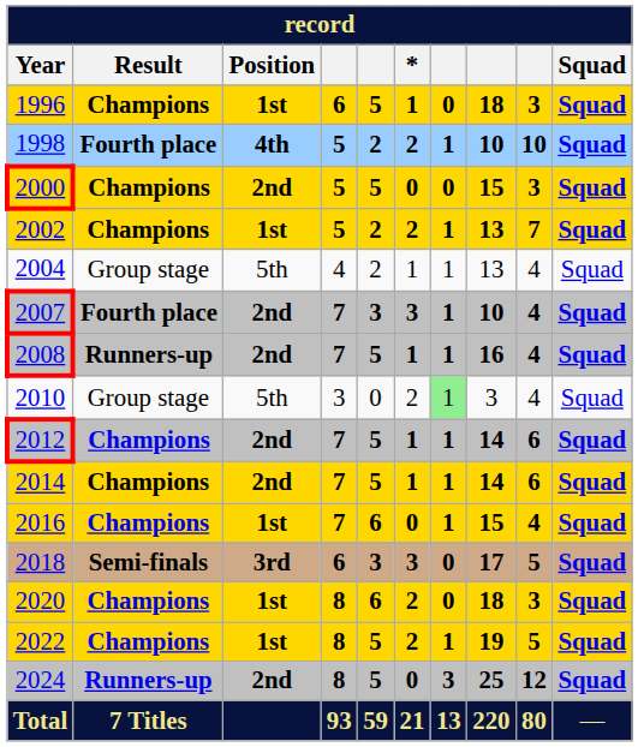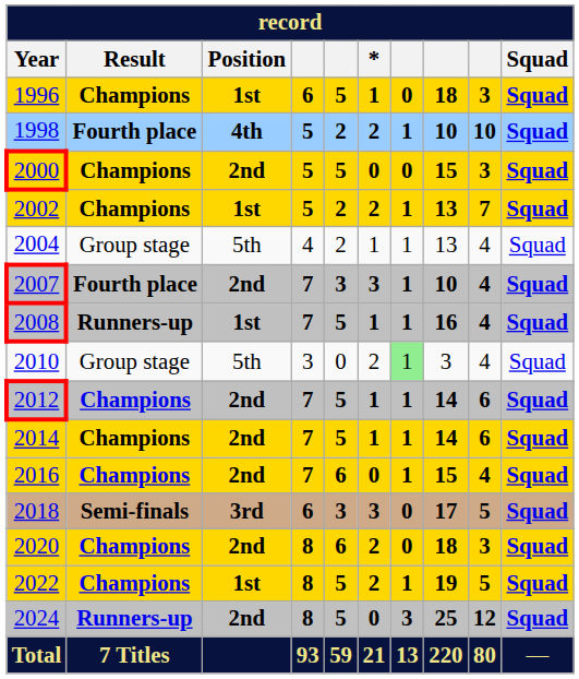 <table class="wikitable" style="text-align: center;">
 <tr>
 <th colspan=10 style="background: #07123F; color: #F1E788;"><a href='#'></a> record</th>
 </tr>
 <tr>
 <th>Year</th>
 <th>Result</th>
 <th>Position</th>
 <th></th>
 <th></th>
 <th>*</th>
 <th></th>
 <th></th>
 <th></th>
 <th>Squad</th>
 </tr>
 <tr style="background:gold;">
 <td> <a href='#'>1996</a></td>
 <td><strong>Champions</strong></td>
 <td><strong>1st</strong></td>
 <td><strong>6</strong></td>
 <td><strong>5</strong></td>
 <td><strong>1</strong></td>
 <td><strong>0</strong></td>
 <td><strong>18</strong></td>
 <td><strong>3</strong></td>
 <td><strong><a href='#'>Squad</a></strong></td>
 </tr>
 <tr bgcolor=#9acdff>
 <td> <a href='#'>1998</a></td>
 <td><strong>Fourth place</strong></td>
 <td><strong>4th</strong></td>
 <td><strong>5</strong></td>
 <td><strong>2</strong></td>
 <td><strong>2</strong></td>
 <td><strong>1</strong></td>
 <td><strong>10</strong></td>
 <td><strong>10</strong></td>
 <td><strong><a href='#'>Squad</a></strong></td>
 </tr>
 <tr style="background:gold;">
 <td style="border: 3px solid red"> <a href='#'>2000</a></td>
 <td><strong>Champions</strong></td>
 <td><strong>2nd</strong></td>
 <td><strong>5</strong></td>
 <td><strong>5</strong></td>
 <td><strong>0</strong></td>
 <td><strong>0</strong></td>
 <td><strong>15</strong></td>
 <td><strong>3</strong></td>
 <td><strong><a href='#'>Squad</a></strong></td>
 </tr>
 <tr style="background:gold;">
 <td>  <a href='#'>2002</a></td>
 <td><strong>Champions</strong></td>
 <td><strong>1st</strong></td>
 <td><strong>5</strong></td>
 <td><strong>2</strong></td>
 <td><strong>2</strong></td>
 <td><strong>1</strong></td>
 <td><strong>13</strong></td>
 <td><strong>7</strong></td>
 <td><strong><a href='#'>Squad</a></strong></td>
 </tr>
 <tr>
 <td>  <a href='#'>2004</a></td>
 <td>Group stage</td>
 <td>5th</td>
 <td>4</td>
 <td>2</td>
 <td>1</td>
 <td>1</td>
 <td>13</td>
 <td>4</td>
 <td><a href='#'>Squad</a></td>
 </tr>
 <tr style="background:silver;">
 <td style="border: 3px solid red">  <a href='#'>2007</a></td>
 <td><strong>Fourth place</strong></td>
 <td><strong>2nd</strong></td>
 <td><strong>7</strong></td>
 <td><strong>3</strong></td>
 <td><strong>3</strong></td>
 <td><strong>1</strong></td>
 <td><strong>10</strong></td>
 <td><strong>4</strong></td>
 <td><strong><a href='#'>Squad</a></strong></td>
 </tr>
 <tr style="background:silver;">
 <td style="border: 3px solid red">  <a href='#'>2008</a></td>
 <td><strong>Runners-up</strong></td>
-<td><strong>2nd</strong></td>
+<td><strong>1st</strong></td>
 <td><strong>7</strong></td>
 <td><strong>5</strong></td>
 <td><strong>1</strong></td>
 <td><strong>1</strong></td>
 <td><strong>16</strong></td>
 <td><strong>4</strong></td>
 <td><strong><a href='#'>Squad</a></strong></td>
 </tr>
 <tr>
 <td>  <a href='#'>2010</a></td>
 <td>Group stage</td>
 <td>5th</td>
 <td>3</td>
 <td>0</td>
 <td>2</td>
 <td style="background: lightgreen;">1</td>
 <td>3</td>
 <td>4</td>
 <td><a href='#'>Squad</a></td>
 </tr>
 <tr style="background:silver;">
 <td style="border: 3px solid red">  <a href='#'>2012</a></td>
 <td><strong><a href='#'>Champions</a></strong></td>
 <td><strong>2nd</strong></td>
 <td><strong>7</strong></td>
 <td><strong>5</strong></td>
 <td><strong>1</strong></td>
 <td><strong>1</strong></td>
 <td><strong>14</strong></td>
 <td><strong>6</strong></td>
 <td><strong><a href='#'>Squad</a></strong></td>
 </tr>
 <tr style="background:gold;">
 <td>  <a href='#'>2014</a></td>
 <td><strong>Champions</strong></td>
 <td><strong>2nd</strong></td>
 <td><strong>7</strong></td>
 <td><strong>5</strong></td>
 <td><strong>1</strong></td>
 <td><strong>1</strong></td>
 <td><strong>14</strong></td>
 <td><strong>6</strong></td>
 <td><strong><a href='#'>Squad</a></strong></td>
 </tr>
 <tr style="background:gold;">
 <td>  <a href='#'>2016</a></td>
 <td><strong><a href='#'>Champions</a></strong></td>
-<td><strong>1st</strong></td>
+<td><strong>2nd</strong></td>
 <td><strong>7</strong></td>
 <td><strong>6</strong></td>
 <td><strong>0</strong></td>
 <td><strong>1</strong></td>
 <td><strong>15</strong></td>
 <td><strong>4</strong></td>
 <td><strong><a href='#'>Squad</a></strong></td>
 </tr>
 <tr style="background-color:#cfaa88;">
 <td> <a href='#'>2018</a></td>
 <td><strong>Semi-finals</strong></td>
 <td><strong>3rd</strong></td>
 <td><strong>6</strong></td>
 <td><strong>3</strong></td>
 <td><strong>3</strong></td>
 <td><strong>0</strong></td>
 <td><strong>17</strong></td>
 <td><strong>5</strong></td>
 <td><strong><a href='#'>Squad</a></strong></td>
 </tr>
 <tr style="background:gold;">
 <td> <a href='#'>2020</a></td>
 <td><strong><a href='#'>Champions</a></strong></td>
-<td><strong>1st</strong></td>
+<td><strong>2nd</strong></td>
 <td><strong>8</strong></td>
 <td><strong>6</strong></td>
 <td><strong>2</strong></td>
 <td><strong>0</strong></td>
 <td><strong>18</strong></td>
 <td><strong>3</strong></td>
 <td><strong><a href='#'>Squad</a></strong></td>
 </tr>
 <tr style="background:gold;">
 <td> <a href='#'>2022</a></td>
 <td><strong><a href='#'>Champions</a></strong></td>
 <td><strong>1st</strong></td>
 <td><strong>8</strong></td>
 <td><strong>5</strong></td>
 <td><strong>2</strong></td>
 <td><strong>1</strong></td>
 <td><strong>19</strong></td>
 <td><strong>5</strong></td>
 <td><strong><a href='#'>Squad</a></strong></td>
 </tr>
 <tr style="background:silver;">
 <td> <a href='#'>2024</a></td>
 <td><strong><a href='#'>Runners-up</a></strong></td>
 <td><strong>2nd</strong></td>
 <td><strong>8</strong></td>
 <td><strong>5</strong></td>
 <td><strong>0</strong></td>
 <td><strong>3</strong></td>
 <td><strong>25</strong></td>
 <td><strong>12</strong></td>
 <td><strong><a href='#'>Squad</a></strong></td>
 </tr>
 <tr>
 <td style="background: #07123F; color: #F1E788;"><strong>Total</strong></td>
 <td style="background: #07123F; color: #F1E788;"><strong>7 Titles</strong></td>
 <td style="background: #07123F; color: #F1E788;"><strong></strong></td>
 <td style="background: #07123F; color: #F1E788;"><strong>93</strong></td>
 <td style="background: #07123F; color: #F1E788;"><strong>59</strong></td>
 <td style="background: #07123F; color: #F1E788;"><strong>21</strong></td>
 <td style="background: #07123F; color: #F1E788;"><strong>13</strong></td>
 <td style="background: #07123F; color: #F1E788;"><strong>220</strong></td>
 <td style="background: #07123F; color: #F1E788;"><strong>80</strong></td>
 <td style="background: #07123F; color: #F1E788;">—</td>
 </tr>
 </table>
